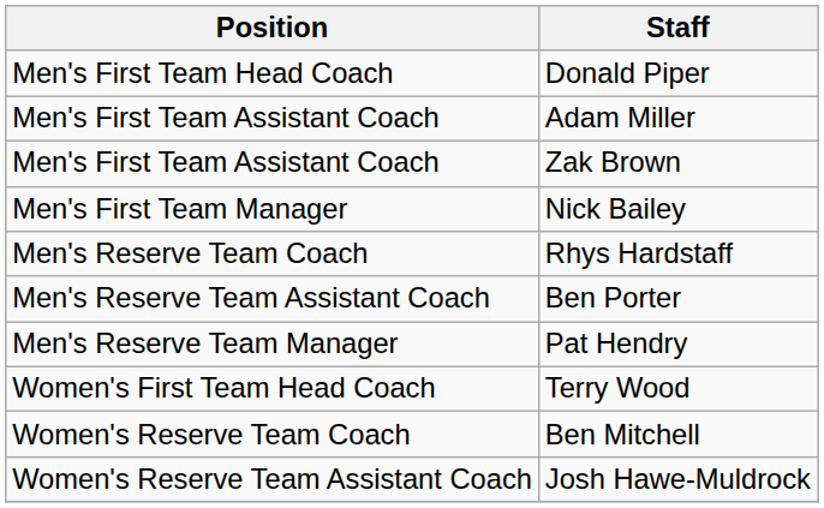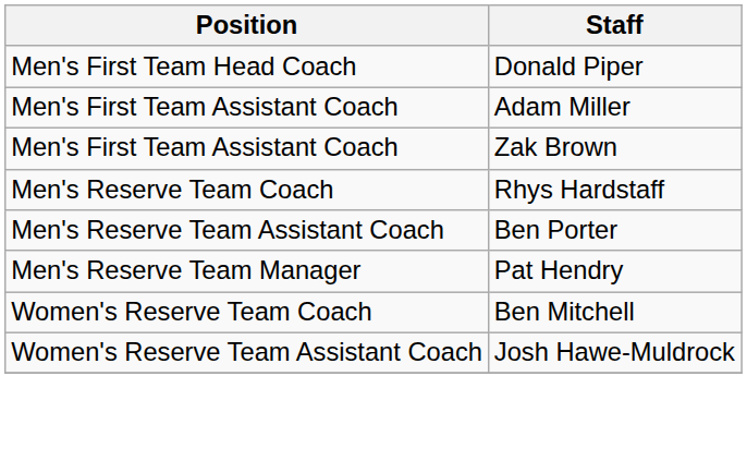 <table class="wikitable">
 <tr>
 <th>Position</th>
 <th>Staff</th>
 </tr>
 <tr>
 <td>Men's First Team Head Coach</td>
 <td>Donald Piper</td>
 </tr>
 <tr>
 <td>Men's First Team Assistant Coach</td>
 <td>Adam Miller</td>
 </tr>
 <tr>
 <td>Men's First Team Assistant Coach</td>
 <td>Zak Brown</td>
 </tr>
 <tr>
-<td>Men's First Team Manager</td>
-<td>Nick Bailey</td>
-</tr>
-<tr>
 <td>Men's Reserve Team Coach</td>
 <td>Rhys Hardstaff</td>
 </tr>
 <tr>
 <td>Men's Reserve Team Assistant Coach</td>
 <td>Ben Porter</td>
 </tr>
 <tr>
 <td>Men's Reserve Team Manager</td>
 <td>Pat Hendry</td>
 </tr>
 <tr>
-<td>Women's First Team Head Coach</td>
-<td>Terry Wood</td>
-</tr>
-<tr>
 <td>Women's Reserve Team Coach</td>
 <td>Ben Mitchell</td>
 </tr>
 <tr>
 <td>Women's Reserve Team Assistant Coach</td>
 <td>Josh Hawe-Muldrock</td>
 </tr>
 <tr>
 </tr>
 </table>
